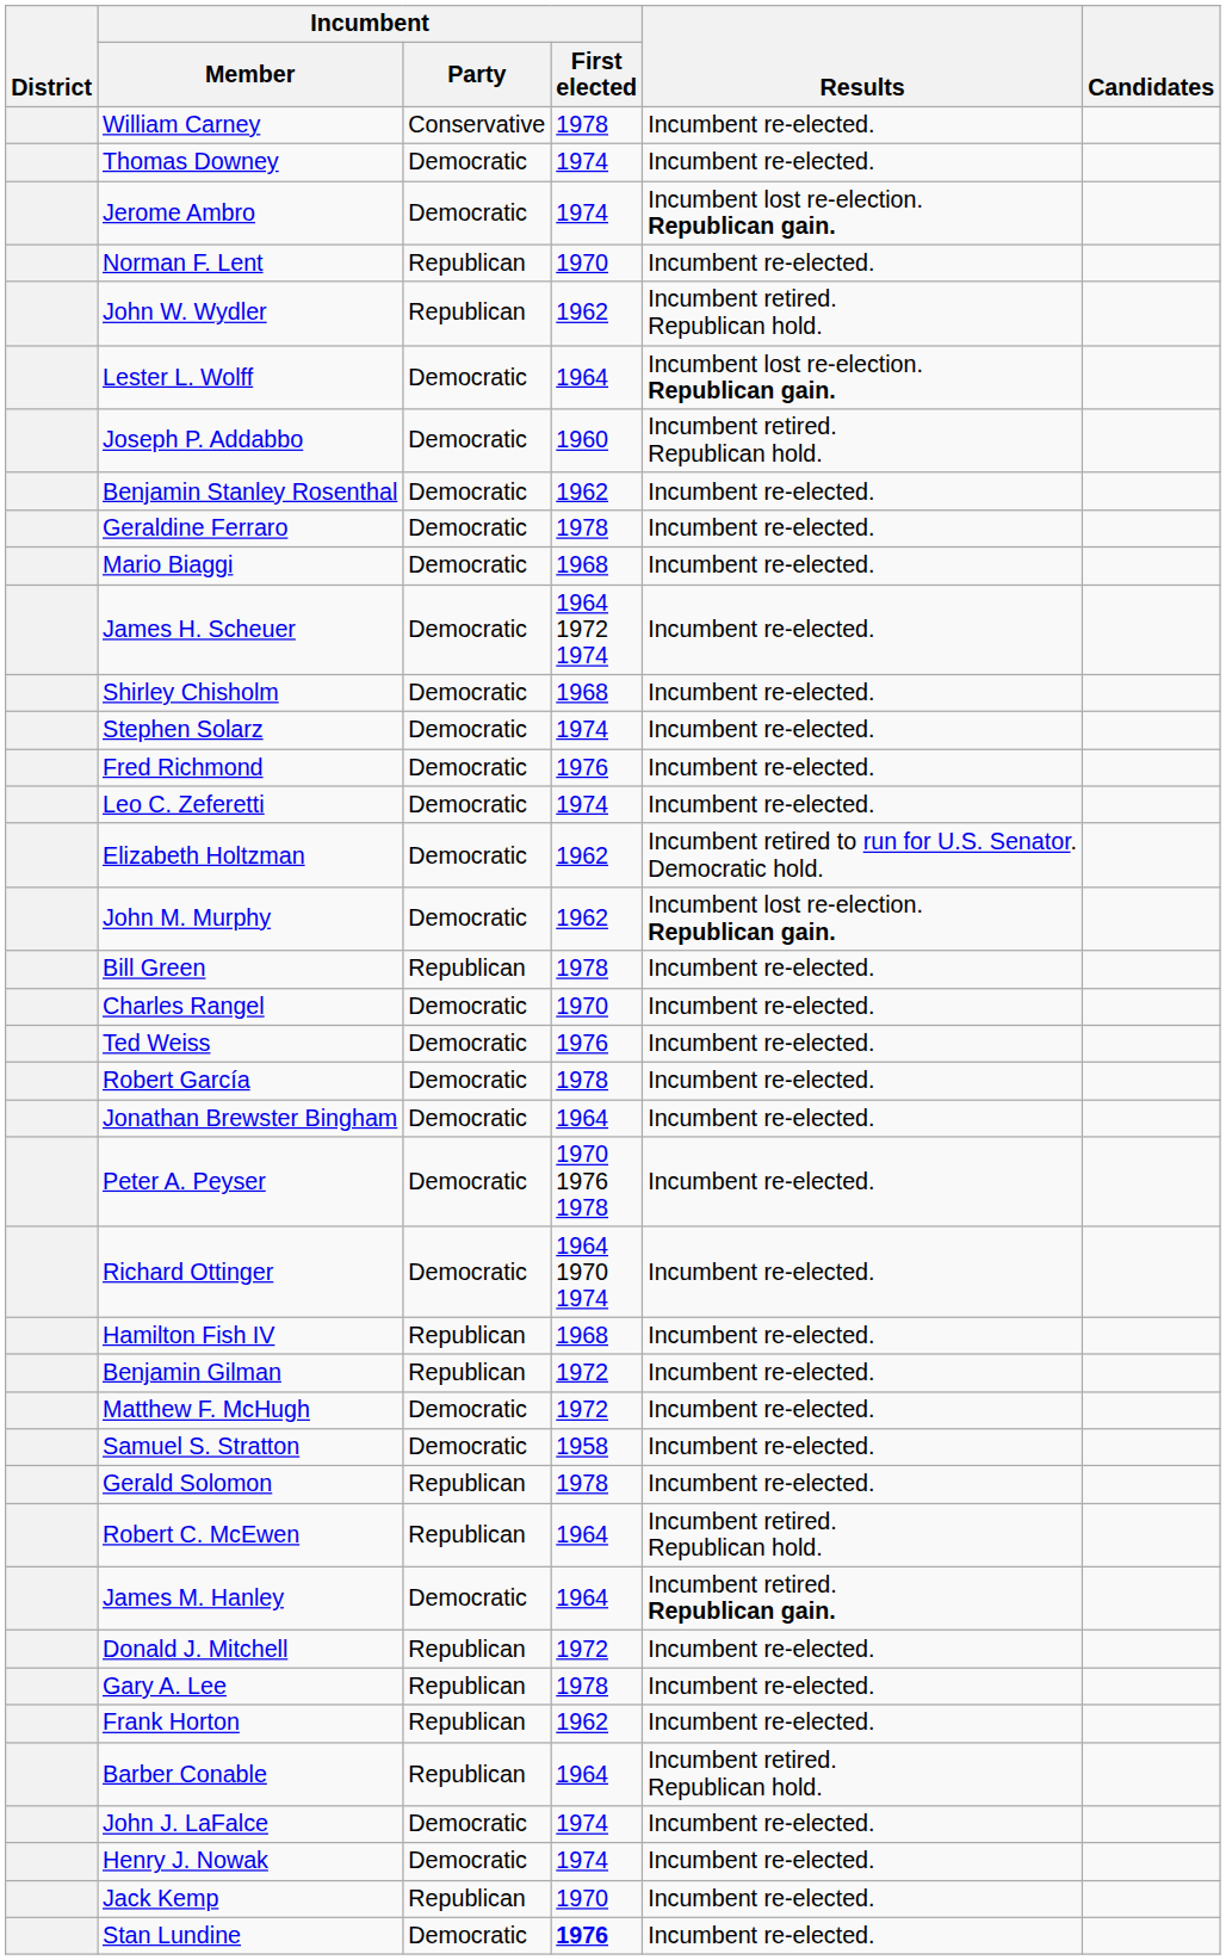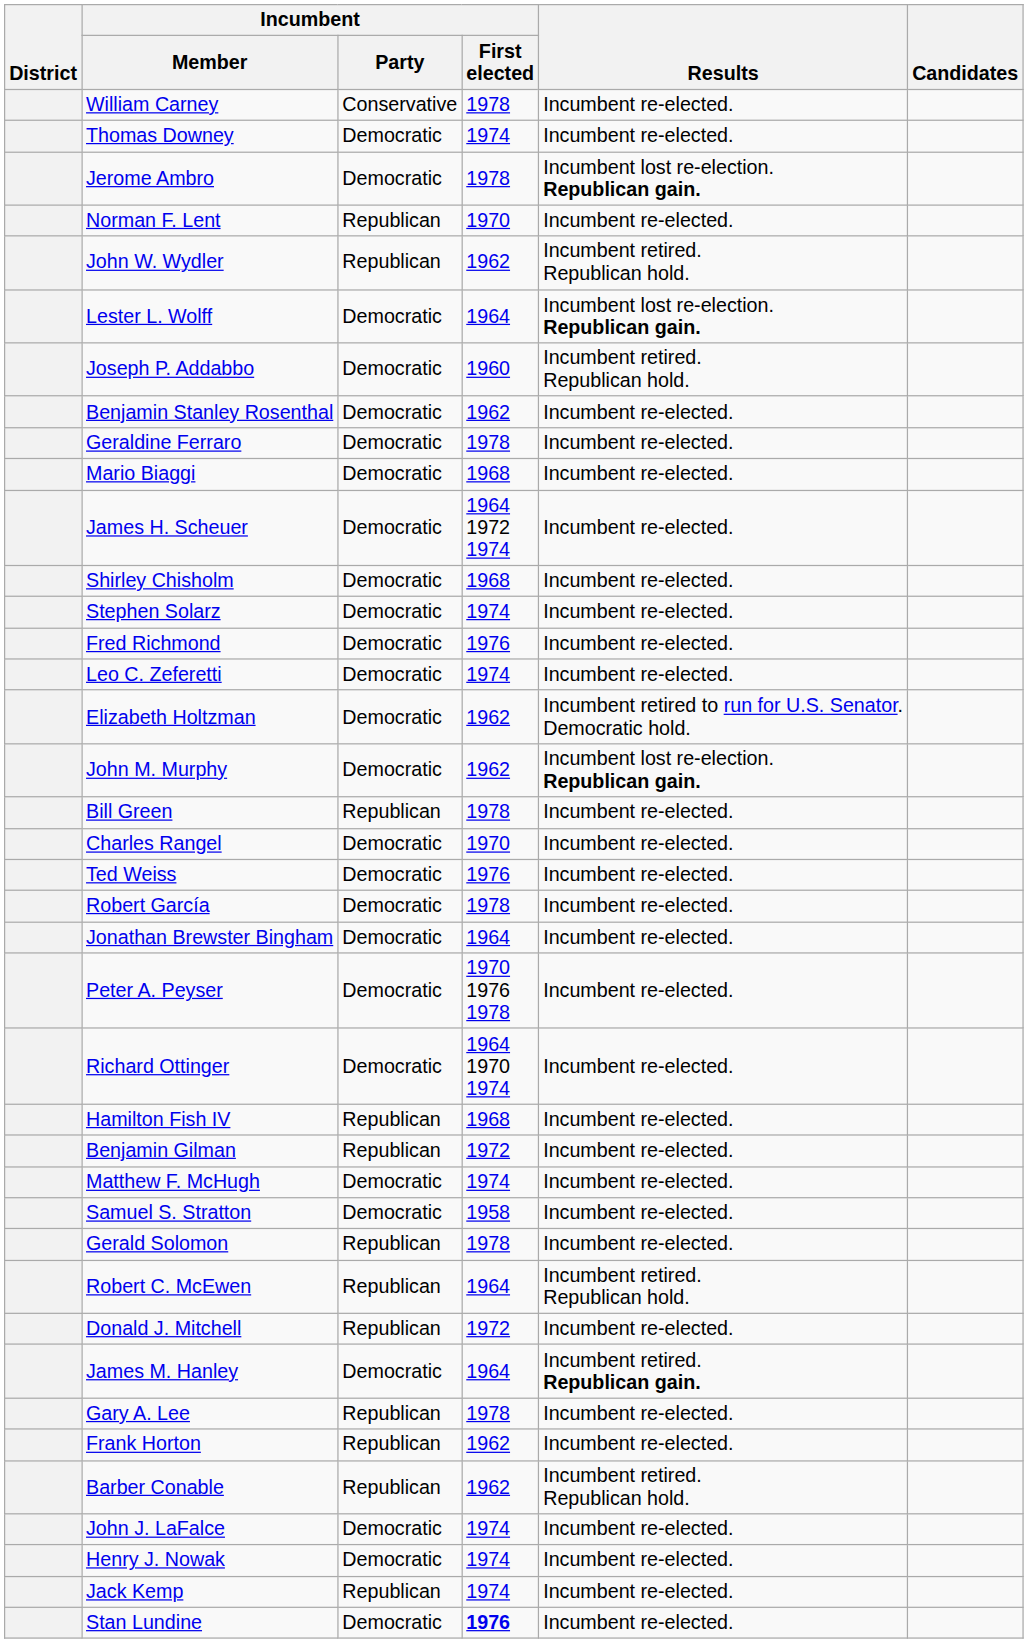 <table class=wikitable>
 <tr valign=bottom>
 <th rowspan=2>District</th>
 <th colspan=3>Incumbent</th>
 <th rowspan=2>Results</th>
 <th rowspan=2>Candidates</th>
 </tr>
 <tr>
 <th>Member</th>
 <th>Party</th>
 <th>First<br>elected</th>
 </tr>
 <tr>
 <th></th>
 <td><a href='#'>William Carney</a></td>
 <td>Conservative</td>
 <td><a href='#'>1978</a></td>
 <td>Incumbent re-elected.</td>
 <td nowrap></td>
 </tr>
 <tr>
 <th></th>
 <td><a href='#'>Thomas Downey</a></td>
 <td>Democratic</td>
 <td><a href='#'>1974</a></td>
 <td>Incumbent re-elected.</td>
 <td nowrap></td>
 </tr>
 <tr>
 <th></th>
 <td><a href='#'>Jerome Ambro</a></td>
 <td>Democratic</td>
-<td><a href='#'>1974</a></td>
+<td><a href='#'>1978</a></td>
 <td>Incumbent lost re-election.<br><strong>Republican gain.</strong></td>
 <td nowrap></td>
 </tr>
 <tr>
 <th></th>
 <td><a href='#'>Norman F. Lent</a></td>
 <td>Republican</td>
 <td><a href='#'>1970</a></td>
 <td>Incumbent re-elected.</td>
 <td nowrap></td>
 </tr>
 <tr>
 <th></th>
 <td><a href='#'>John W. Wydler</a></td>
 <td>Republican</td>
 <td><a href='#'>1962</a></td>
 <td>Incumbent retired.<br>Republican hold.</td>
 <td nowrap></td>
 </tr>
 <tr>
 <th></th>
 <td><a href='#'>Lester L. Wolff</a></td>
 <td>Democratic</td>
 <td><a href='#'>1964</a></td>
 <td>Incumbent lost re-election.<br><strong>Republican gain.</strong></td>
 <td nowrap></td>
 </tr>
 <tr>
 <th></th>
 <td><a href='#'>Joseph P. Addabbo</a></td>
 <td>Democratic</td>
 <td><a href='#'>1960</a></td>
 <td>Incumbent retired.<br>Republican hold.</td>
 <td nowrap></td>
 </tr>
 <tr>
 <th></th>
 <td><a href='#'>Benjamin Stanley Rosenthal</a></td>
 <td>Democratic</td>
 <td><a href='#'>1962</a></td>
 <td>Incumbent re-elected.</td>
 <td nowrap></td>
 </tr>
 <tr>
 <th></th>
 <td><a href='#'>Geraldine Ferraro</a></td>
 <td>Democratic</td>
 <td><a href='#'>1978</a></td>
 <td>Incumbent re-elected.</td>
 <td nowrap></td>
 </tr>
 <tr>
 <th></th>
 <td><a href='#'>Mario Biaggi</a></td>
 <td>Democratic</td>
 <td><a href='#'>1968</a></td>
 <td>Incumbent re-elected.</td>
 <td nowrap></td>
 </tr>
 <tr>
 <th></th>
 <td><a href='#'>James H. Scheuer</a></td>
 <td>Democratic</td>
 <td><a href='#'>1964</a><br>1972 <br><a href='#'>1974</a></td>
 <td>Incumbent re-elected.</td>
 <td nowrap></td>
 </tr>
 <tr>
 <th></th>
 <td><a href='#'>Shirley Chisholm</a></td>
 <td>Democratic</td>
 <td><a href='#'>1968</a></td>
 <td>Incumbent re-elected.</td>
 <td nowrap></td>
 </tr>
 <tr>
 <th></th>
 <td><a href='#'>Stephen Solarz</a></td>
 <td>Democratic</td>
 <td><a href='#'>1974</a></td>
 <td>Incumbent re-elected.</td>
 <td nowrap></td>
 </tr>
 <tr>
 <th></th>
 <td><a href='#'>Fred Richmond</a></td>
 <td>Democratic</td>
 <td><a href='#'>1976</a></td>
 <td>Incumbent re-elected.</td>
 <td nowrap></td>
 </tr>
 <tr>
 <th></th>
 <td><a href='#'>Leo C. Zeferetti</a></td>
 <td>Democratic</td>
 <td><a href='#'>1974</a></td>
 <td>Incumbent re-elected.</td>
 <td nowrap></td>
 </tr>
 <tr>
 <th></th>
 <td><a href='#'>Elizabeth Holtzman</a></td>
 <td>Democratic</td>
 <td><a href='#'>1962</a></td>
 <td>Incumbent retired to <a href='#'>run for U.S. Senator</a>.<br>Democratic hold.</td>
 <td nowrap></td>
 </tr>
 <tr>
 <th></th>
 <td><a href='#'>John M. Murphy</a></td>
 <td>Democratic</td>
 <td><a href='#'>1962</a></td>
 <td>Incumbent lost re-election.<br><strong>Republican gain.</strong></td>
 <td nowrap></td>
 </tr>
 <tr>
 <th></th>
 <td><a href='#'>Bill Green</a></td>
 <td>Republican</td>
 <td><a href='#'>1978</a></td>
 <td>Incumbent re-elected.</td>
 <td nowrap></td>
 </tr>
 <tr>
 <th></th>
 <td><a href='#'>Charles Rangel</a></td>
 <td>Democratic</td>
 <td><a href='#'>1970</a></td>
 <td>Incumbent re-elected.</td>
 <td nowrap></td>
 </tr>
 <tr>
 <th></th>
 <td><a href='#'>Ted Weiss</a></td>
 <td>Democratic</td>
 <td><a href='#'>1976</a></td>
 <td>Incumbent re-elected.</td>
 <td nowrap></td>
 </tr>
 <tr>
 <th></th>
 <td><a href='#'>Robert García</a></td>
 <td>Democratic</td>
 <td><a href='#'>1978</a></td>
 <td>Incumbent re-elected.</td>
 <td nowrap></td>
 </tr>
 <tr>
 <th></th>
 <td><a href='#'>Jonathan Brewster Bingham</a></td>
 <td>Democratic</td>
 <td><a href='#'>1964</a></td>
 <td>Incumbent re-elected.</td>
 <td nowrap></td>
 </tr>
 <tr>
 <th></th>
 <td><a href='#'>Peter A. Peyser</a></td>
 <td>Democratic</td>
 <td><a href='#'>1970</a><br>1976 <br><a href='#'>1978</a></td>
 <td>Incumbent re-elected.</td>
 <td nowrap></td>
 </tr>
 <tr>
 <th></th>
 <td><a href='#'>Richard Ottinger</a></td>
 <td>Democratic</td>
 <td><a href='#'>1964</a><br>1970 <br><a href='#'>1974</a></td>
 <td>Incumbent re-elected.</td>
 <td nowrap></td>
 </tr>
 <tr>
 <th></th>
 <td><a href='#'>Hamilton Fish IV</a></td>
 <td>Republican</td>
 <td><a href='#'>1968</a></td>
 <td>Incumbent re-elected.</td>
 <td nowrap></td>
 </tr>
 <tr>
 <th></th>
 <td><a href='#'>Benjamin Gilman</a></td>
 <td>Republican</td>
 <td><a href='#'>1972</a></td>
 <td>Incumbent re-elected.</td>
 <td nowrap></td>
 </tr>
 <tr>
 <th></th>
 <td><a href='#'>Matthew F. McHugh</a></td>
 <td>Democratic</td>
-<td><a href='#'>1972</a></td>
+<td><a href='#'>1974</a></td>
 <td>Incumbent re-elected.</td>
 <td nowrap></td>
 </tr>
 <tr>
 <th></th>
 <td><a href='#'>Samuel S. Stratton</a></td>
 <td>Democratic</td>
 <td><a href='#'>1958</a></td>
 <td>Incumbent re-elected.</td>
 <td nowrap></td>
 </tr>
 <tr>
 <th></th>
 <td><a href='#'>Gerald Solomon</a></td>
 <td>Republican</td>
 <td><a href='#'>1978</a></td>
 <td>Incumbent re-elected.</td>
 <td nowrap></td>
 </tr>
 <tr>
 <th></th>
 <td><a href='#'>Robert C. McEwen</a></td>
 <td>Republican</td>
 <td><a href='#'>1964</a></td>
 <td>Incumbent retired.<br>Republican hold.</td>
 <td nowrap></td>
 </tr>
 <tr>
 <th></th>
+<td><a href='#'>Donald J. Mitchell</a></td>
+<td>Republican</td>
+<td><a href='#'>1972</a></td>
+<td>Incumbent re-elected.</td>
+<td nowrap></td>
+</tr>
+<tr>
+<th></th>
 <td><a href='#'>James M. Hanley</a></td>
 <td>Democratic</td>
 <td><a href='#'>1964</a></td>
 <td>Incumbent retired.<br><strong>Republican gain.</strong></td>
-<td nowrap></td>
-</tr>
-<tr>
-<th></th>
-<td><a href='#'>Donald J. Mitchell</a></td>
-<td>Republican</td>
-<td><a href='#'>1972</a></td>
-<td>Incumbent re-elected.</td>
 <td nowrap></td>
 </tr>
 <tr>
 <th></th>
 <td><a href='#'>Gary A. Lee</a></td>
 <td>Republican</td>
 <td><a href='#'>1978</a></td>
 <td>Incumbent re-elected.</td>
 <td nowrap></td>
 </tr>
 <tr>
 <th></th>
 <td><a href='#'>Frank Horton</a></td>
 <td>Republican</td>
 <td><a href='#'>1962</a></td>
 <td>Incumbent re-elected.</td>
 <td nowrap></td>
 </tr>
 <tr>
 <th></th>
 <td><a href='#'>Barber Conable</a></td>
 <td>Republican</td>
-<td><a href='#'>1964</a></td>
+<td><a href='#'>1962</a></td>
 <td>Incumbent retired.<br>Republican hold.</td>
 <td nowrap></td>
 </tr>
 <tr>
 <th></th>
 <td><a href='#'>John J. LaFalce</a></td>
 <td>Democratic</td>
 <td><a href='#'>1974</a></td>
 <td>Incumbent re-elected.</td>
 <td nowrap></td>
 </tr>
 <tr>
 <th></th>
 <td><a href='#'>Henry J. Nowak</a></td>
 <td>Democratic</td>
 <td><a href='#'>1974</a></td>
 <td>Incumbent re-elected.</td>
 <td nowrap></td>
 </tr>
 <tr>
 <th></th>
 <td><a href='#'>Jack Kemp</a></td>
 <td>Republican</td>
-<td><a href='#'>1970</a></td>
+<td><a href='#'>1974</a></td>
 <td>Incumbent re-elected.</td>
 <td nowrap></td>
 </tr>
 <tr>
 <th></th>
 <td><a href='#'>Stan Lundine</a></td>
 <td>Democratic</td>
 <td><strong><a href='#'>1976</a></strong></td>
 <td>Incumbent re-elected.</td>
 <td nowrap></td>
 </tr>
 </table>
